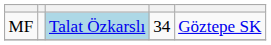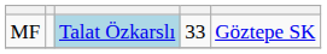 <table class="wikitable sortable" style="text-align: center">
 <tr>
 <th></th>
 <th></th>
 <th></th>
 <th></th>
 <th></th>
 </tr>
 <tr>
 <td>MF</td>
 <td></td>
 <td style="background: lightblue;"><a href='#'>Talat Özkarslı</a></td>
-<td>34</td>
+<td>33</td>
 <td><a href='#'>Göztepe SK</a></td>
 </tr>
 <tr>
 </tr>
 </table>
